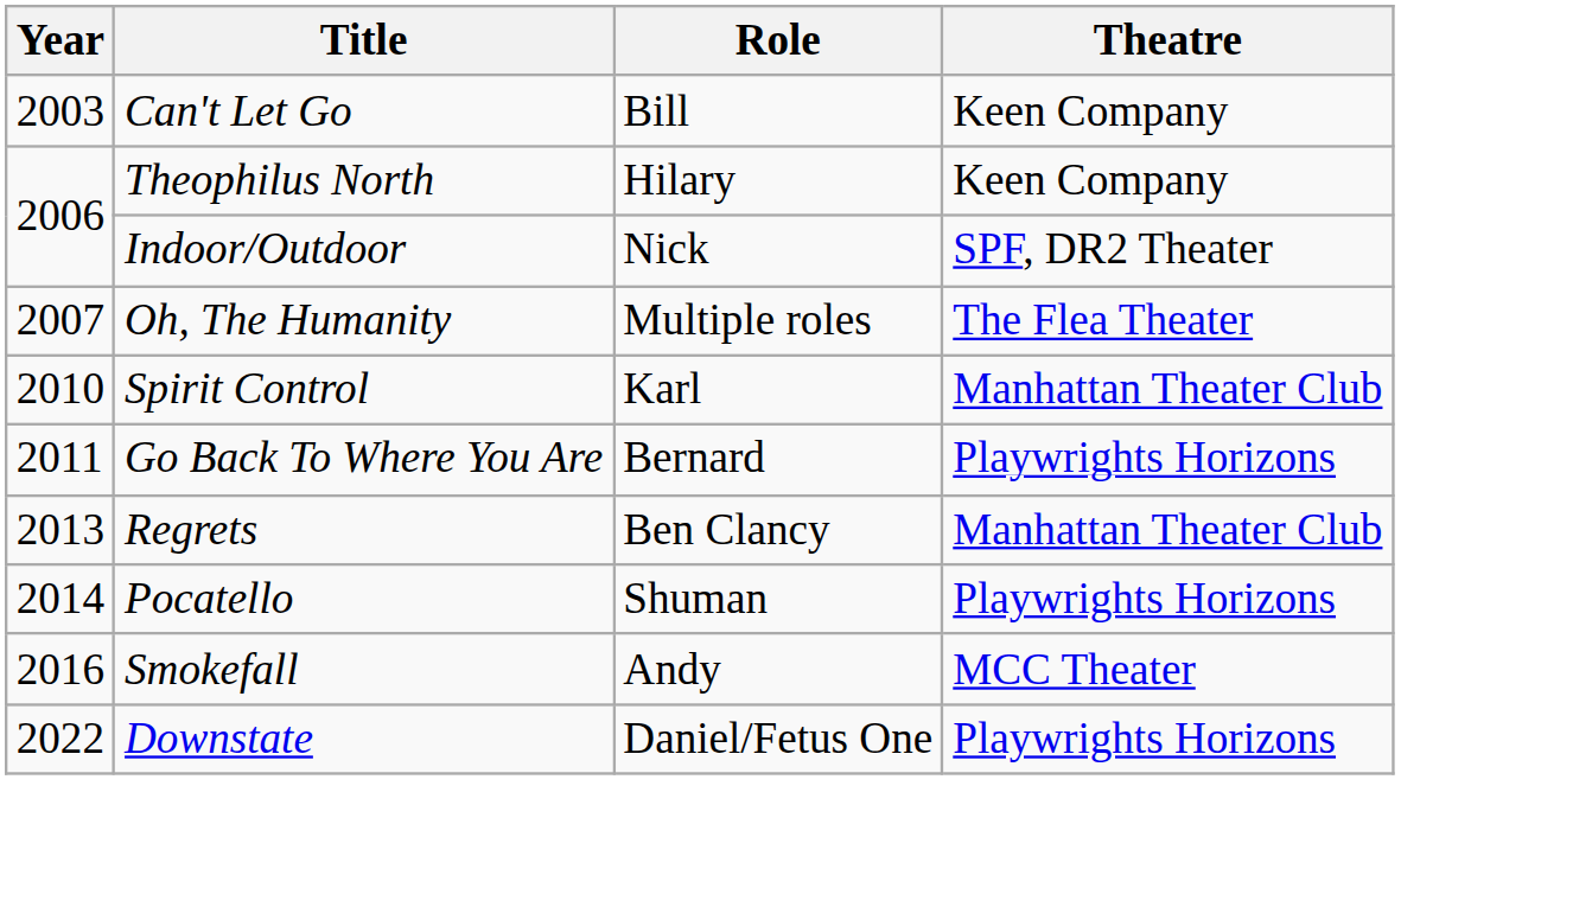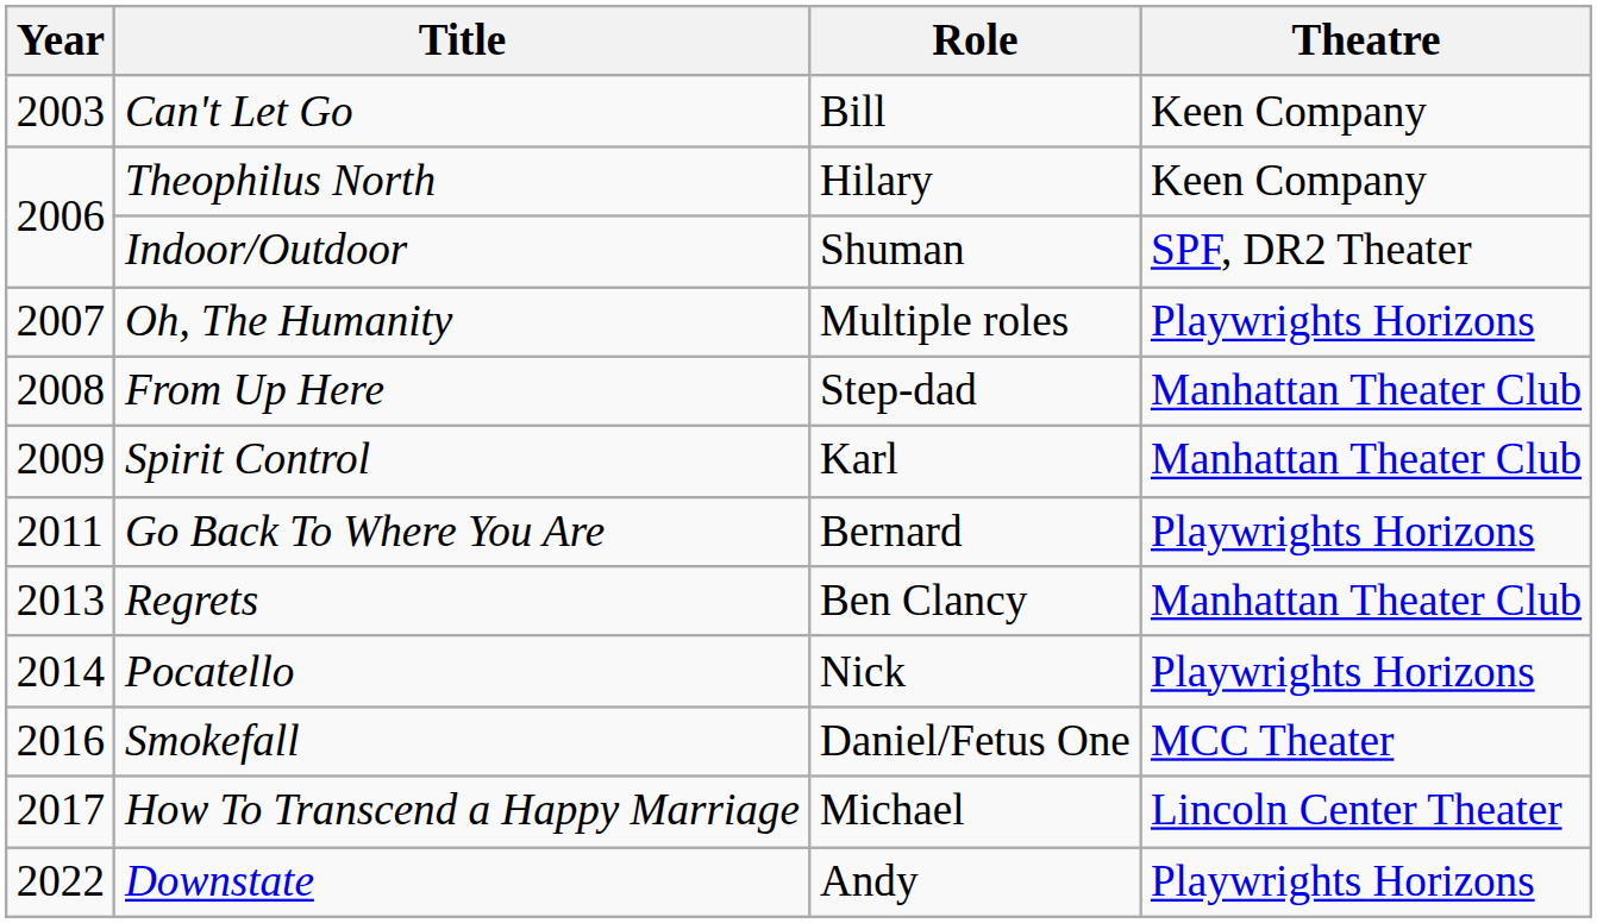 <table class="wikitable">
 <tr>
 <th>Year</th>
 <th>Title</th>
 <th>Role</th>
 <th>Theatre</th>
 </tr>
 <tr>
 <td>2003</td>
 <td><em>Can't Let Go</em></td>
 <td>Bill</td>
 <td>Keen Company</td>
 </tr>
 <tr>
 <td rowspan=2>2006</td>
 <td><em>Theophilus North</em></td>
 <td>Hilary</td>
 <td>Keen Company</td>
 </tr>
 <tr>
 <td><em>Indoor/Outdoor</em></td>
-<td>Nick</td>
+<td>Shuman</td>
 <td><a href='#'>SPF</a>, DR2 Theater</td>
 </tr>
 <tr>
 <td>2007</td>
 <td><em>Oh, The Humanity</em></td>
 <td>Multiple roles</td>
-<td><a href='#'>The Flea Theater</a></td>
+<td><a href='#'>Playwrights Horizons</a></td>
 </tr>
 <tr>
-<td>2010</td>
+<td>2008</td>
+<td><em>From Up Here</em></td>
+<td>Step-dad</td>
+<td><a href='#'>Manhattan Theater Club</a></td>
+</tr>
+<tr>
+<td>2009</td>
 <td><em>Spirit Control</em></td>
 <td>Karl</td>
 <td><a href='#'>Manhattan Theater Club</a></td>
 </tr>
 <tr>
 <td>2011</td>
 <td><em>Go Back To Where You Are</em></td>
 <td>Bernard</td>
 <td><a href='#'>Playwrights Horizons</a></td>
 </tr>
 <tr>
 <td>2013</td>
 <td><em>Regrets</em></td>
 <td>Ben Clancy</td>
 <td><a href='#'>Manhattan Theater Club</a></td>
 </tr>
 <tr>
 <td>2014</td>
 <td><em>Pocatello</em></td>
-<td>Shuman</td>
+<td>Nick</td>
 <td><a href='#'>Playwrights Horizons</a></td>
 </tr>
 <tr>
 <td>2016</td>
 <td><em>Smokefall</em></td>
-<td>Andy</td>
+<td>Daniel/Fetus One</td>
 <td><a href='#'>MCC Theater</a></td>
+</tr>
+<tr>
+<td>2017</td>
+<td><em>How To Transcend a Happy Marriage</em></td>
+<td>Michael</td>
+<td><a href='#'>Lincoln Center Theater</a></td>
 </tr>
 <tr>
 <td>2022</td>
 <td><em><a href='#'>Downstate</a></em></td>
-<td>Daniel/Fetus One</td>
+<td>Andy</td>
 <td><a href='#'>Playwrights Horizons</a></td>
 </tr>
 </table>
